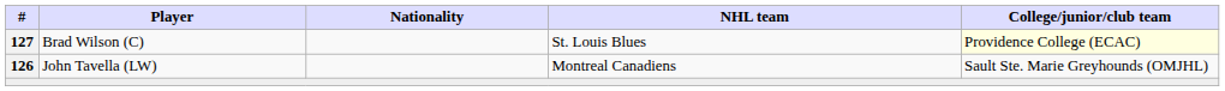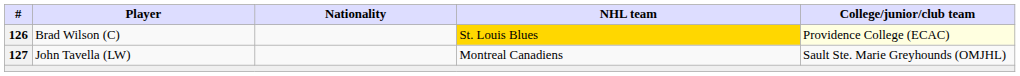 <table class="wikitable" style="width: 100%">
 <tr>
 <th style="background:#ddf; width:2.75%;">#</th>
 <th style="background:#ddf; width:22.0%;">Player</th>
 <th style="background:#ddf; width:20.0%;">Nationality</th>
 <th style="background:#ddf; width:34.0%;">NHL team</th>
 <th style="background:#ddf; width:100.0%;">College/junior/club team</th>
 </tr>
 <tr>
-<th>127</th>
+<th>126</th>
 <td>Brad Wilson (C)</td>
 <td></td>
-<td>St. Louis Blues</td>
+<td style="background: gold;">St. Louis Blues</td>
 <td style="background: lightyellow;">Providence College (ECAC)</td>
 </tr>
 <tr>
-<th>126</th>
+<th>127</th>
 <td>John Tavella (LW)</td>
 <td></td>
 <td>Montreal Canadiens</td>
 <td>Sault Ste. Marie Greyhounds (OMJHL)</td>
 </tr>
 <tr>
 <td align=center colspan="6" bgcolor="#efefef"></td>
 </tr>
 </table>
